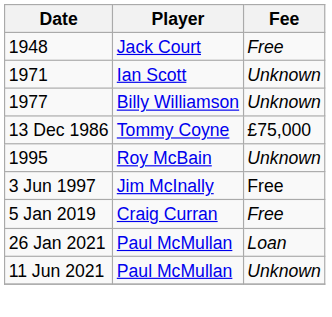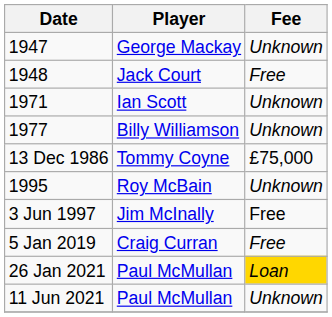 <table class="wikitable sortable" style="font-size:95%">
 <tr>
 <th>Date</th>
 <th>Player</th>
 <th>Fee</th>
+</tr>
+<tr>
+<td>  1947</td>
+<td> <a href='#'>George Mackay</a></td>
+<td><em>Unknown</em></td>
 </tr>
 <tr>
 <td>  1948</td>
 <td> <a href='#'>Jack Court</a></td>
 <td><em>Free</em></td>
 </tr>
 <tr>
 <td>  1971</td>
 <td> <a href='#'>Ian Scott</a></td>
 <td><em>Unknown</em></td>
 </tr>
 <tr>
 <td>  1977</td>
 <td> <a href='#'>Billy Williamson</a></td>
 <td><em>Unknown</em></td>
 </tr>
 <tr>
 <td>13 Dec 1986</td>
 <td> <a href='#'>Tommy Coyne</a></td>
 <td>£75,000</td>
 </tr>
 <tr>
 <td>  1995</td>
 <td> <a href='#'>Roy McBain</a></td>
 <td><em>Unknown</em></td>
 </tr>
 <tr>
 <td>3 Jun 1997</td>
 <td> <a href='#'>Jim McInally</a></td>
 <td>Free</td>
 </tr>
 <tr>
 <td>5 Jan 2019</td>
 <td> <a href='#'>Craig Curran</a></td>
 <td><em>Free</em></td>
 </tr>
 <tr>
 <td>26 Jan 2021</td>
 <td> <a href='#'>Paul McMullan</a></td>
-<td><em>Loan</em></td>
+<td style="background: gold;"><em>Loan</em></td>
 </tr>
 <tr>
 <td>11 Jun 2021</td>
 <td> <a href='#'>Paul McMullan</a></td>
 <td><em>Unknown</em></td>
 </tr>
 <tr>
 </tr>
 </table>
